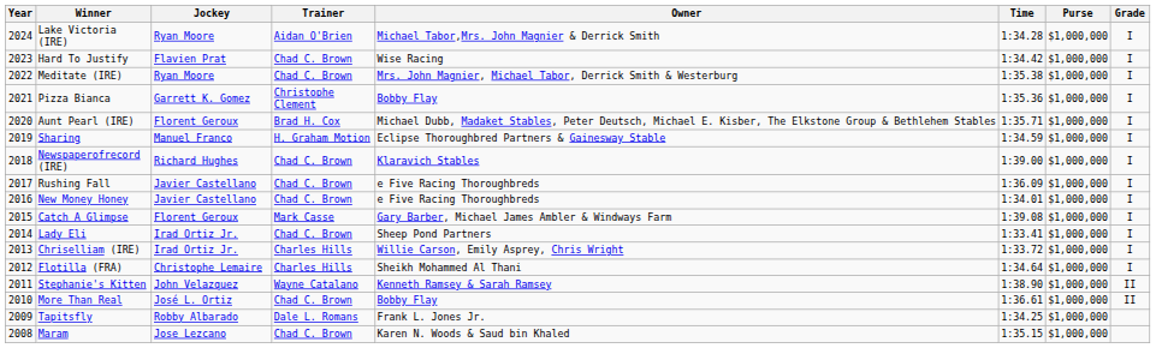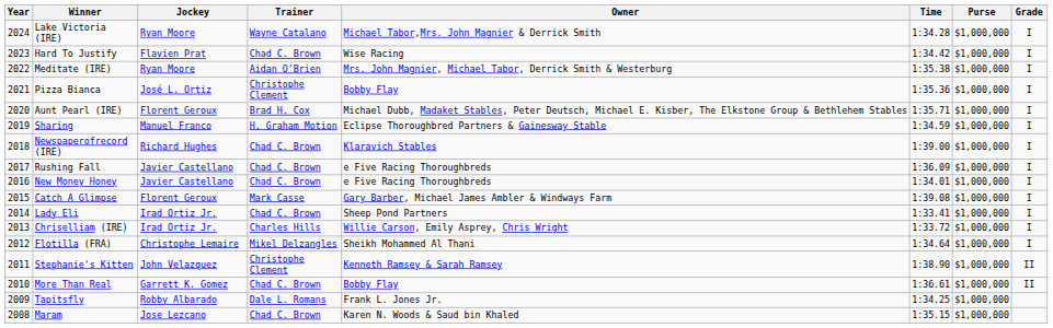 <table class="wikitable sortable" style="font-size:90%">
 <tr>
 <th style="width:30px">Year</th>
 <th style="width:130px">Winner</th>
 <th style="width:135px">Jockey</th>
 <th style="width:115px">Trainer</th>
 <th style=>Owner</th>
 <th style="width:40px">Time</th>
 <th style="width:60px">Purse</th>
 <th style="width:40px">Grade</th>
 </tr>
 <tr>
 <td align=center>2024</td>
 <td>Lake Victoria (IRE)</td>
 <td><a href='#'>Ryan Moore</a></td>
-<td><a href='#'>Aidan O'Brien</a></td>
+<td><a href='#'>Wayne Catalano</a></td>
 <td><a href='#'>Michael Tabor</a>,<a href='#'>Mrs. John Magnier</a> & Derrick Smith</td>
 <td align=center>1:34.28</td>
 <td align=center>$1,000,000</td>
 <td align=center>I</td>
 </tr>
 <tr>
 <td align=center>2023</td>
 <td>Hard To Justify</td>
 <td><a href='#'>Flavien Prat</a></td>
 <td><a href='#'>Chad C. Brown</a></td>
 <td>Wise Racing</td>
 <td align=center>1:34.42</td>
 <td align=center>$1,000,000</td>
 <td align=center>I</td>
 </tr>
 <tr>
 <td align=center>2022</td>
 <td>Meditate (IRE)</td>
 <td><a href='#'>Ryan Moore</a></td>
-<td><a href='#'>Chad C. Brown</a></td>
+<td><a href='#'>Aidan O'Brien</a></td>
 <td><a href='#'>Mrs. John Magnier</a>, <a href='#'>Michael Tabor</a>, Derrick Smith & Westerburg</td>
 <td align=center>1:35.38</td>
 <td align=center>$1,000,000</td>
 <td align=center>I</td>
 </tr>
 <tr>
 <td align=center>2021</td>
 <td>Pizza Bianca</td>
-<td><a href='#'>Garrett K. Gomez</a></td>
+<td><a href='#'>José L. Ortiz</a></td>
 <td><a href='#'>Christophe Clement</a></td>
 <td><a href='#'>Bobby Flay</a></td>
 <td align=center>1:35.36</td>
 <td align=center>$1,000,000</td>
 <td align=center>I</td>
 </tr>
 <tr>
 <td align=center>2020</td>
 <td>Aunt Pearl (IRE)</td>
 <td><a href='#'>Florent Geroux</a></td>
 <td><a href='#'>Brad H. Cox</a></td>
 <td>Michael Dubb, <a href='#'>Madaket Stables</a>, Peter Deutsch, Michael E. Kisber, The Elkstone Group & Bethlehem Stables</td>
 <td align=center>1:35.71</td>
 <td align=center>$1,000,000</td>
 <td align=center>I</td>
 </tr>
 <tr>
 <td align=center>2019</td>
 <td><a href='#'>Sharing</a></td>
 <td><a href='#'>Manuel Franco</a></td>
 <td><a href='#'>H. Graham Motion</a></td>
 <td>Eclipse Thoroughbred Partners & <a href='#'>Gainesway Stable</a></td>
 <td align=center>1:34.59</td>
 <td align=center>$1,000,000</td>
 <td align=center>I</td>
 </tr>
 <tr>
 <td align=center>2018</td>
 <td><a href='#'>Newspaperofrecord</a> (IRE)</td>
 <td><a href='#'>Richard Hughes</a></td>
 <td><a href='#'>Chad C. Brown</a></td>
 <td><a href='#'>Klaravich Stables</a></td>
 <td align=center>1:39.00</td>
 <td align=center>$1,000,000</td>
 <td align=center>I</td>
 </tr>
 <tr>
 <td align=center>2017</td>
 <td>Rushing Fall</td>
 <td><a href='#'>Javier Castellano</a></td>
 <td><a href='#'>Chad C. Brown</a></td>
 <td>e Five Racing Thoroughbreds</td>
 <td align=center>1:36.09</td>
 <td align=center>$1,000,000</td>
 <td align=center>I</td>
 </tr>
 <tr>
 <td align=center>2016</td>
 <td><a href='#'>New Money Honey</a></td>
 <td><a href='#'>Javier Castellano</a></td>
 <td><a href='#'>Chad C. Brown</a></td>
 <td>e Five Racing Thoroughbreds</td>
 <td align=center>1:34.01</td>
 <td align=center>$1,000,000</td>
 <td align=center>I</td>
 </tr>
 <tr>
 <td align=center>2015</td>
 <td><a href='#'>Catch A Glimpse</a></td>
 <td><a href='#'>Florent Geroux</a></td>
 <td><a href='#'>Mark Casse</a></td>
 <td><a href='#'>Gary Barber</a>, Michael James Ambler & Windways Farm</td>
 <td align=center>1:39.08</td>
 <td align=center>$1,000,000</td>
 <td align=center>I</td>
 </tr>
 <tr>
 <td align=center>2014</td>
 <td><a href='#'>Lady Eli</a></td>
 <td><a href='#'>Irad Ortiz Jr.</a></td>
 <td><a href='#'>Chad C. Brown</a></td>
 <td>Sheep Pond Partners</td>
 <td align=center>1:33.41</td>
 <td align=center>$1,000,000</td>
 <td align=center>I</td>
 </tr>
 <tr>
 <td align=center>2013</td>
 <td><a href='#'>Chriselliam</a> (IRE)</td>
 <td><a href='#'>Irad Ortiz Jr.</a></td>
 <td><a href='#'>Charles Hills</a></td>
 <td><a href='#'>Willie Carson</a>, Emily Asprey, <a href='#'>Chris Wright</a></td>
 <td align=center>1:33.72</td>
 <td align=center>$1,000,000</td>
 <td align=center>I</td>
 </tr>
 <tr>
 <td align=center>2012</td>
 <td><a href='#'>Flotilla</a> (FRA)</td>
 <td><a href='#'>Christophe Lemaire</a></td>
-<td><a href='#'>Charles Hills</a></td>
+<td><a href='#'>Mikel Delzangles</a></td>
 <td>Sheikh Mohammed Al Thani</td>
 <td align=center>1:34.64</td>
 <td align=center>$1,000,000</td>
 <td align=center>I</td>
 </tr>
 <tr>
 <td align=center>2011</td>
 <td><a href='#'>Stephanie's Kitten</a></td>
 <td><a href='#'>John Velazquez</a></td>
-<td><a href='#'>Wayne Catalano</a></td>
+<td><a href='#'>Christophe Clement</a></td>
 <td><a href='#'>Kenneth Ramsey & Sarah Ramsey</a></td>
 <td align=center>1:38.90</td>
 <td align=center>$1,000,000</td>
 <td align=center>II</td>
 </tr>
 <tr>
 <td align=center>2010</td>
 <td><a href='#'>More Than Real</a></td>
-<td><a href='#'>José L. Ortiz</a></td>
+<td><a href='#'>Garrett K. Gomez</a></td>
 <td><a href='#'>Chad C. Brown</a></td>
 <td><a href='#'>Bobby Flay</a></td>
 <td align=center>1:36.61</td>
 <td align=center>$1,000,000</td>
 <td align=center>II</td>
 </tr>
 <tr>
 <td align=center>2009</td>
 <td><a href='#'>Tapitsfly</a></td>
 <td><a href='#'>Robby Albarado</a></td>
 <td><a href='#'>Dale L. Romans</a></td>
 <td>Frank L. Jones Jr.</td>
 <td align=center>1:34.25</td>
 <td align=center>$1,000,000</td>
 <td></td>
 </tr>
 <tr>
 <td align=center>2008</td>
 <td><a href='#'>Maram</a></td>
 <td><a href='#'>Jose Lezcano</a></td>
 <td><a href='#'>Chad C. Brown</a></td>
 <td>Karen N. Woods & Saud bin Khaled</td>
 <td align=center>1:35.15</td>
 <td align=center>$1,000,000</td>
 <td></td>
 </tr>
 </table>
